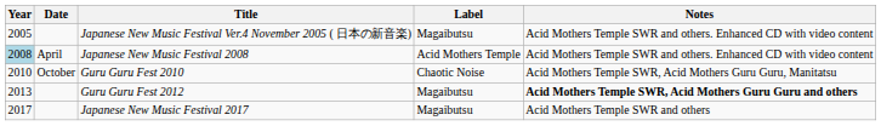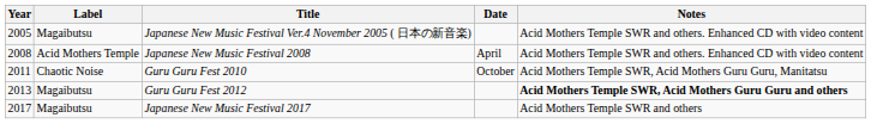 <table class="wikitable">
 <tr>
 <th>Year</th>
+<th>Label</th>
+<th>Title</th>
 <th>Date</th>
-<th>Title</th>
-<th>Label</th>
 <th>Notes</th>
 </tr>
 <tr>
 <td>2005</td>
+<td>Magaibutsu</td>
+<td><em>Japanese New Music Festival Ver.4 November 2005</em> ( 日本の新音楽)</td>
 <td></td>
-<td><em>Japanese New Music Festival Ver.4 November 2005</em> ( 日本の新音楽)</td>
-<td>Magaibutsu</td>
 <td>Acid Mothers Temple SWR and others. Enhanced CD with video content</td>
 </tr>
 <tr>
-<td style="background: lightblue;">2008</td>
+<td>2008</td>
+<td>Acid Mothers Temple</td>
+<td><em>Japanese New Music Festival 2008</em></td>
 <td>April</td>
-<td><em>Japanese New Music Festival 2008</em></td>
-<td>Acid Mothers Temple</td>
 <td>Acid Mothers Temple SWR and others. Enhanced CD with video content</td>
 </tr>
 <tr>
-<td>2010</td>
+<td>2011</td>
+<td>Chaotic Noise</td>
+<td><em>Guru Guru Fest 2010</em></td>
 <td>October</td>
-<td><em>Guru Guru Fest 2010</em></td>
-<td>Chaotic Noise</td>
 <td>Acid Mothers Temple SWR, Acid Mothers Guru Guru, Manitatsu</td>
 </tr>
 <tr>
 <td>2013</td>
+<td>Magaibutsu</td>
+<td><em>Guru Guru Fest 2012</em></td>
 <td></td>
-<td><em>Guru Guru Fest 2012</em></td>
-<td>Magaibutsu</td>
 <td><strong>Acid Mothers Temple SWR, Acid Mothers Guru Guru and others</strong></td>
 </tr>
 <tr>
 <td>2017</td>
+<td>Magaibutsu</td>
+<td><em>Japanese New Music Festival 2017</em></td>
 <td></td>
-<td><em>Japanese New Music Festival 2017</em></td>
-<td>Magaibutsu</td>
 <td>Acid Mothers Temple SWR and others</td>
 </tr>
 </table>
